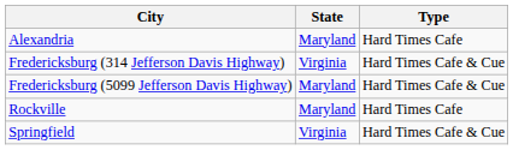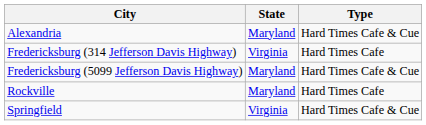 <table class="wikitable sortable">
 <tr>
 <th>City</th>
 <th>State</th>
 <th>Type</th>
 </tr>
 <tr>
 <td><a href='#'>Alexandria</a></td>
 <td><a href='#'>Maryland</a></td>
-<td>Hard Times Cafe</td>
+<td>Hard Times Cafe & Cue</td>
 </tr>
 <tr>
 <td><a href='#'>Fredericksburg</a> (314 <a href='#'>Jefferson Davis Highway</a>)</td>
 <td><a href='#'>Virginia</a></td>
-<td>Hard Times Cafe & Cue</td>
+<td>Hard Times Cafe</td>
 </tr>
 <tr>
 <td><a href='#'>Fredericksburg</a> (5099 <a href='#'>Jefferson Davis Highway</a>)</td>
 <td><a href='#'>Maryland</a></td>
 <td>Hard Times Cafe & Cue</td>
 </tr>
 <tr>
 <td><a href='#'>Rockville</a></td>
 <td><a href='#'>Maryland</a></td>
 <td>Hard Times Cafe</td>
 </tr>
 <tr>
 <td><a href='#'>Springfield</a></td>
 <td><a href='#'>Virginia</a></td>
 <td>Hard Times Cafe & Cue</td>
 </tr>
 </table>
